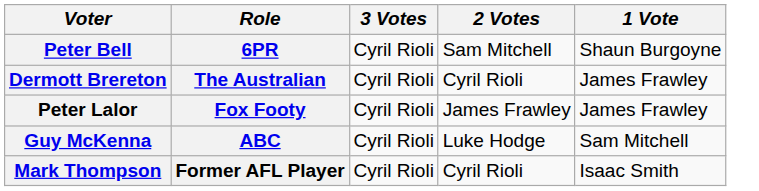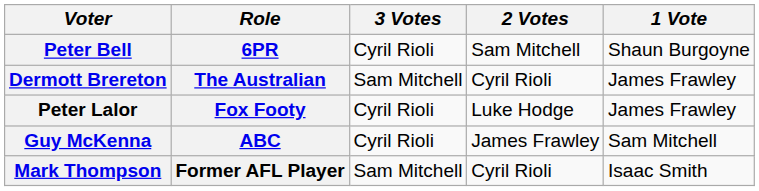 <table class="wikitable">
 <tr>
 <th><em>Voter</em></th>
 <th><em>Role</em></th>
 <th><em>3 Votes</em></th>
 <th><em>2 Votes</em></th>
 <th><em>1 Vote</em></th>
 </tr>
 <tr>
 <th><a href='#'>Peter Bell</a></th>
 <th><a href='#'>6PR</a></th>
 <td>Cyril Rioli</td>
 <td>Sam Mitchell</td>
 <td>Shaun Burgoyne</td>
 </tr>
 <tr>
 <th><a href='#'>Dermott Brereton</a></th>
 <th><a href='#'>The Australian</a></th>
-<td>Cyril Rioli</td>
+<td>Sam Mitchell</td>
 <td>Cyril Rioli</td>
 <td>James Frawley</td>
 </tr>
 <tr>
 <th>Peter Lalor</th>
 <th><a href='#'>Fox Footy</a></th>
 <td>Cyril Rioli</td>
-<td>James Frawley</td>
+<td>Luke Hodge</td>
 <td>James Frawley</td>
 </tr>
 <tr>
 <th><a href='#'>Guy McKenna</a></th>
 <th><a href='#'>ABC</a></th>
 <td>Cyril Rioli</td>
-<td>Luke Hodge</td>
+<td>James Frawley</td>
 <td>Sam Mitchell</td>
 </tr>
 <tr>
 <th><a href='#'>Mark Thompson</a></th>
 <th>Former AFL Player</th>
-<td>Cyril Rioli</td>
+<td>Sam Mitchell</td>
 <td>Cyril Rioli</td>
 <td>Isaac Smith</td>
 </tr>
 </table>
